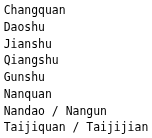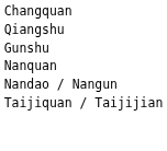 <table>
 <tr>
 <td>Changquan</td>
-<td></td>
-<td></td>
-<td></td>
-</tr>
-<tr>
-<td>Daoshu</td>
-<td></td>
-<td></td>
-<td></td>
-</tr>
-<tr>
-<td>Jianshu</td>
 <td></td>
 <td></td>
 <td></td>
 </tr>
 <tr>
 <td>Qiangshu</td>
 <td></td>
 <td></td>
 <td></td>
 </tr>
 <tr>
 <td>Gunshu</td>
 <td></td>
 <td></td>
 <td></td>
 </tr>
 <tr>
 <td>Nanquan</td>
 <td></td>
 <td></td>
 <td></td>
 </tr>
 <tr>
 <td>Nandao / Nangun</td>
 <td></td>
 <td></td>
 <td></td>
 </tr>
 <tr>
 <td>Taijiquan / Taijijian</td>
 <td></td>
 <td></td>
 <td></td>
 </tr>
 </table>
